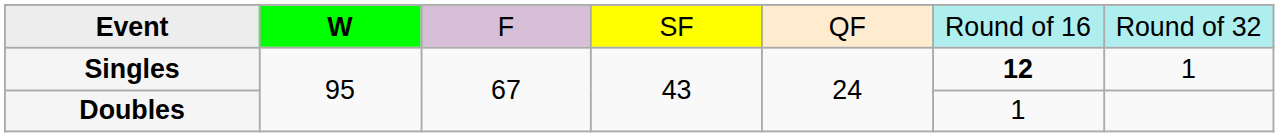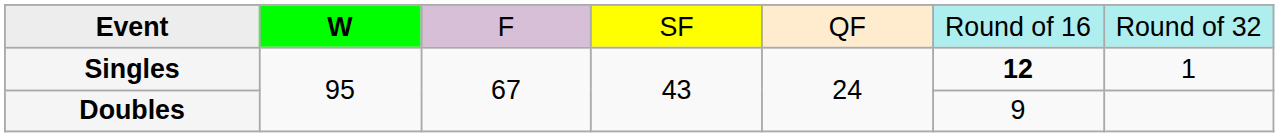 <table class=wikitable style=font-size:90%;text-align:center>
 <tr>
 <td style="width:130px; background:#ededed;"><strong>Event</strong></td>
 <td style="width:80px; background:lime;"><strong>W</strong></td>
 <td style="width:85px; background:thistle;">F</td>
 <td style="width:85px; background:#ff0;">SF</td>
 <td style="width:85px; background:#ffebcd;">QF</td>
 <td style="width:85px; background:#afeeee;">Round of 16</td>
 <td style="width:85px; background:#afeeee;">Round of 32</td>
 </tr>
 <tr>
 <th style="background:#f5f5f5;">Singles</th>
 <td rowspan=2>95</td>
 <td rowspan=2>67</td>
 <td rowspan=2>43</td>
 <td rowspan=2>24</td>
 <td><strong>12</strong></td>
 <td>1</td>
 </tr>
 <tr>
 <th style="background:#f5f5f5;">Doubles</th>
-<td>1</td>
+<td>9</td>
 <td></td>
 </tr>
 </table>
